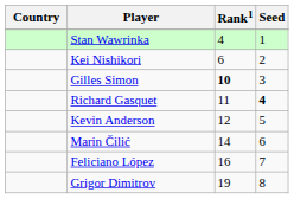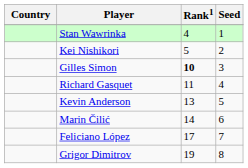 <table class="sortable wikitable">
 <tr>
 <th width="70">Country</th>
 <th width="175">Player</th>
 <th>Rank<sup>1</sup></th>
 <th>Seed</th>
 </tr>
 <tr style="background:#cfc;">
 </tr>
 <tr style="background:#cfc;">
 <td></td>
 <td><a href='#'>Stan Wawrinka</a></td>
 <td>4</td>
 <td>1</td>
 </tr>
 <tr>
 <td></td>
 <td><a href='#'>Kei Nishikori</a></td>
-<td>6</td>
+<td>5</td>
 <td>2</td>
 </tr>
 <tr>
 <td></td>
 <td><a href='#'>Gilles Simon</a></td>
 <td><strong>10</strong></td>
 <td>3</td>
 </tr>
 <tr>
 <td></td>
 <td><a href='#'>Richard Gasquet</a></td>
 <td>11</td>
-<td><strong>4</strong></td>
+<td>4</td>
 </tr>
 <tr>
 <td></td>
 <td><a href='#'>Kevin Anderson</a></td>
-<td>12</td>
+<td>13</td>
 <td>5</td>
 </tr>
 <tr>
 <td></td>
 <td><a href='#'>Marin Čilić</a></td>
 <td>14</td>
 <td>6</td>
 </tr>
 <tr>
 <td></td>
 <td><a href='#'>Feliciano López</a></td>
-<td>16</td>
+<td>17</td>
 <td>7</td>
 </tr>
 <tr>
 <td></td>
 <td><a href='#'>Grigor Dimitrov</a></td>
 <td>19</td>
 <td>8</td>
 </tr>
 </table>
